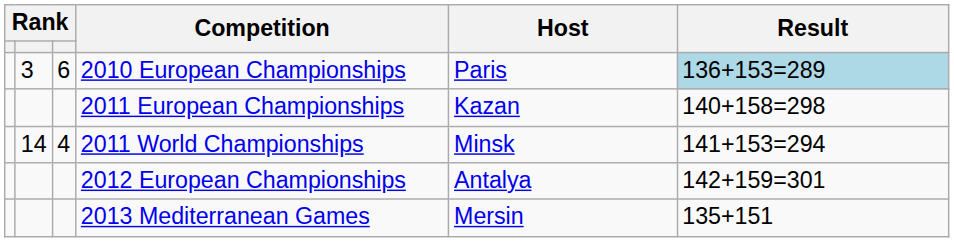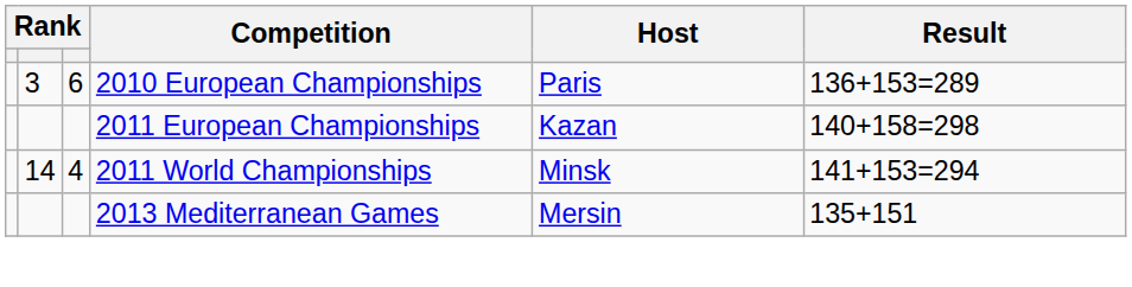 <table class="wikitable">
 <tr>
 <th colspan=3>Rank</th>
 <th rowspan=2 width=250>Competition</th>
 <th rowspan=2 width=150>Host</th>
 <th rowspan=2 width=180>Result</th>
 </tr>
 <tr>
 <th></th>
 <th></th>
 <th></th>
 </tr>
 <tr>
 <td></td>
 <td>3</td>
 <td>6</td>
 <td><a href='#'>2010 European Championships</a></td>
 <td> <a href='#'>Paris</a></td>
-<td style="background: lightblue;">136+153=289</td>
+<td>136+153=289</td>
 </tr>
 <tr>
 <td></td>
 <td></td>
 <td></td>
 <td><a href='#'>2011 European Championships</a></td>
 <td> <a href='#'>Kazan</a></td>
 <td>140+158=298</td>
 </tr>
 <tr>
 <td></td>
 <td>14</td>
 <td>4</td>
 <td><a href='#'>2011 World Championships</a></td>
 <td> <a href='#'>Minsk</a></td>
 <td>141+153=294</td>
 </tr>
 <tr>
 <td></td>
 <td></td>
 <td></td>
-<td><a href='#'>2012 European Championships</a></td>
-<td> <a href='#'>Antalya</a></td>
-<td>142+159=301</td>
-</tr>
-<tr>
-<td></td>
-<td></td>
-<td></td>
 <td><a href='#'>2013 Mediterranean Games</a></td>
 <td> <a href='#'>Mersin</a></td>
 <td>135+151</td>
 </tr>
 </table>
